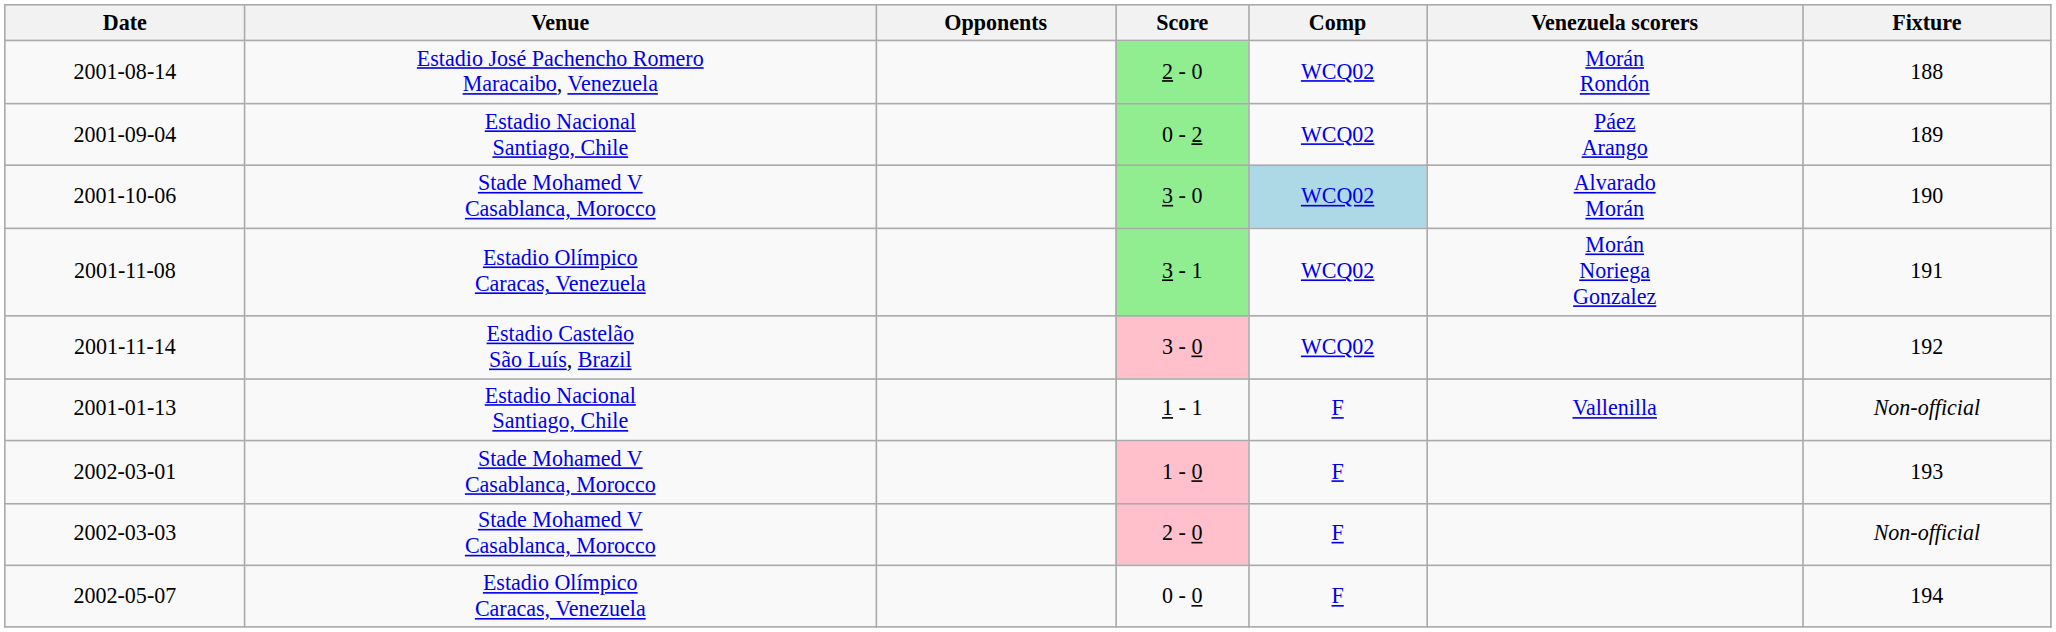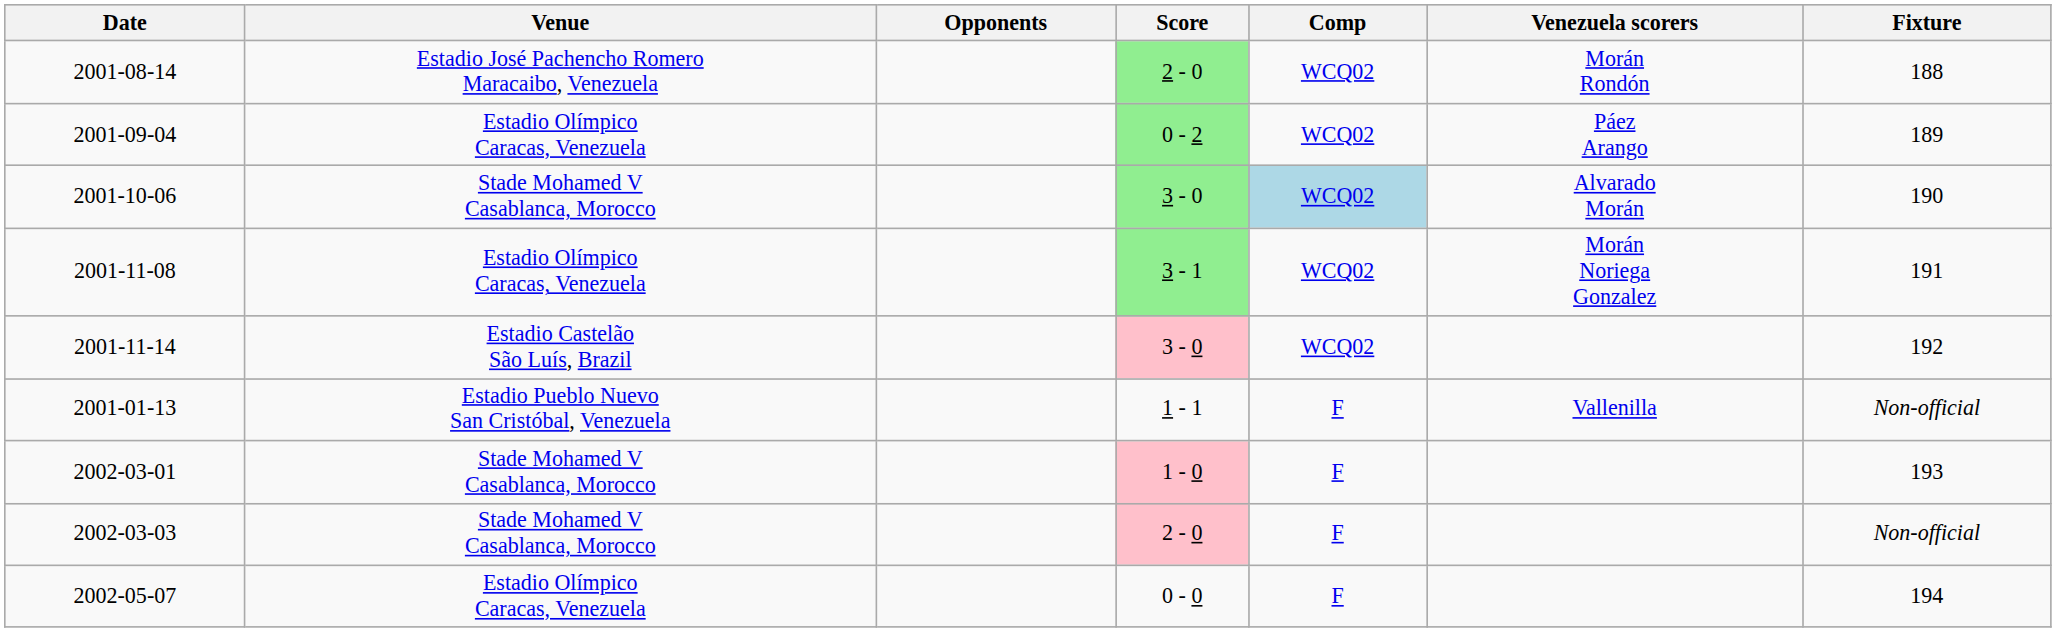 <table class="wikitable" style="font-size:85%; text-align:center;" width="100%">
 <tr>
 <th>Date</th>
 <th>Venue</th>
 <th>Opponents</th>
 <th>Score</th>
 <th>Comp</th>
 <th>Venezuela scorers</th>
 <th>Fixture </th>
 </tr>
 <tr>
 <td>2001-08-14</td>
 <td><a href='#'>Estadio José Pachencho Romero</a><br><a href='#'>Maracaibo</a>, <a href='#'>Venezuela</a></td>
 <td></td>
 <td bgcolor="lightgreen"><u>2</u> - 0</td>
 <td><a href='#'>WCQ02</a></td>
 <td><a href='#'>Morán</a>  <br> <a href='#'>Rondón</a> </td>
 <td>188</td>
 </tr>
 <tr>
 <td>2001-09-04</td>
-<td><a href='#'>Estadio Nacional</a><br><a href='#'>Santiago, Chile</a></td>
+<td><a href='#'>Estadio Olímpico</a><br><a href='#'>Caracas, Venezuela</a></td>
 <td></td>
 <td bgcolor="lightgreen">0 - <u>2</u></td>
 <td><a href='#'>WCQ02</a></td>
 <td><a href='#'>Páez</a>  <br> <a href='#'>Arango</a> </td>
 <td>189</td>
 </tr>
 <tr>
 <td>2001-10-06</td>
 <td><a href='#'>Stade Mohamed V</a><br><a href='#'>Casablanca, Morocco</a></td>
 <td></td>
 <td bgcolor="lightgreen"><u>3</u> - 0</td>
 <td style="background: lightblue;"><a href='#'>WCQ02</a></td>
 <td><a href='#'>Alvarado</a>   <br> <a href='#'>Morán</a> </td>
 <td>190</td>
 </tr>
 <tr>
 <td>2001-11-08</td>
 <td><a href='#'>Estadio Olímpico</a><br><a href='#'>Caracas, Venezuela</a></td>
 <td></td>
 <td bgcolor="lightgreen"><u>3</u> - 1</td>
 <td><a href='#'>WCQ02</a></td>
 <td><a href='#'>Morán</a>  <br> <a href='#'>Noriega</a>  <br> <a href='#'>Gonzalez</a> </td>
 <td>191</td>
 </tr>
 <tr>
 <td>2001-11-14</td>
 <td><a href='#'>Estadio Castelão</a><br><a href='#'>São Luís</a>, <a href='#'>Brazil</a></td>
 <td></td>
 <td bgcolor="pink">3 - <u>0</u></td>
 <td><a href='#'>WCQ02</a></td>
 <td></td>
 <td>192</td>
 </tr>
 <tr>
 <td>2001-01-13</td>
-<td><a href='#'>Estadio Nacional</a><br><a href='#'>Santiago, Chile</a></td>
+<td><a href='#'>Estadio Pueblo Nuevo</a><br><a href='#'>San Cristóbal</a>, <a href='#'>Venezuela</a></td>
 <td></td>
 <td><u>1</u> - 1</td>
 <td><a href='#'>F</a></td>
 <td><a href='#'>Vallenilla</a> </td>
 <td><em>Non-official</em> </td>
 </tr>
 <tr>
 <td>2002-03-01</td>
 <td><a href='#'>Stade Mohamed V</a><br><a href='#'>Casablanca, Morocco</a></td>
 <td></td>
 <td bgcolor="pink">1 - <u>0</u></td>
 <td><a href='#'>F</a></td>
 <td></td>
 <td>193</td>
 </tr>
 <tr>
 <td>2002-03-03</td>
 <td><a href='#'>Stade Mohamed V</a><br><a href='#'>Casablanca, Morocco</a></td>
 <td></td>
 <td bgcolor="pink">2 - <u>0</u></td>
 <td><a href='#'>F</a></td>
 <td></td>
 <td><em>Non-official</em></td>
 </tr>
 <tr>
 <td>2002-05-07</td>
 <td><a href='#'>Estadio Olímpico</a><br><a href='#'>Caracas, Venezuela</a></td>
 <td></td>
 <td>0 - <u>0</u></td>
 <td><a href='#'>F</a></td>
 <td></td>
 <td>194</td>
 </tr>
 </table>
